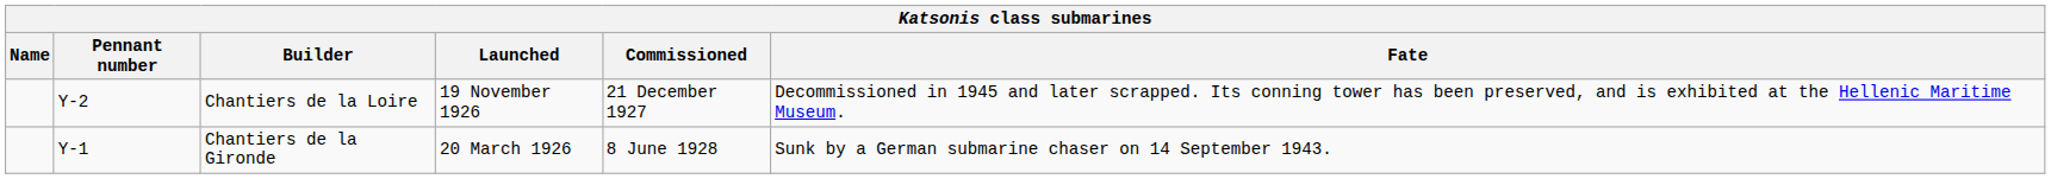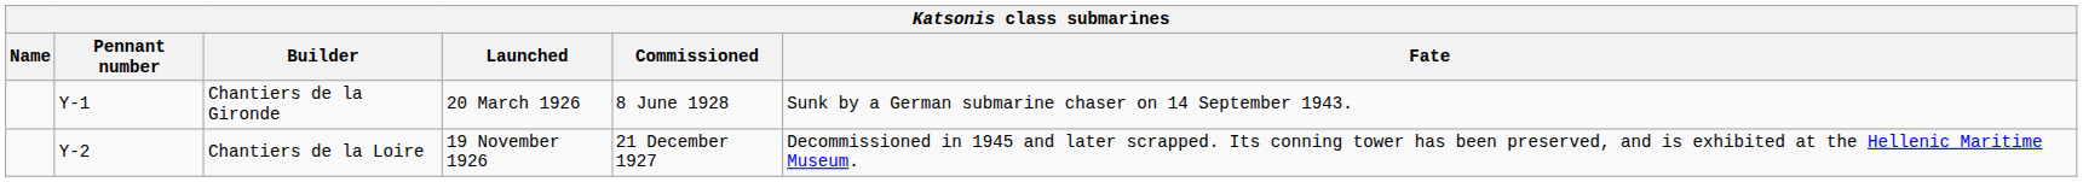 <table class="wikitable">
 <tr>
 <th colspan=6><em>Katsonis</em> class submarines</th>
 </tr>
 <tr>
 <th>Name</th>
 <th>Pennant number</th>
 <th>Builder</th>
 <th>Launched</th>
 <th>Commissioned</th>
 <th>Fate</th>
 </tr>
 <tr>
 <td></td>
+<td>Y-1</td>
+<td>Chantiers de la Gironde</td>
+<td>20 March 1926</td>
+<td>8 June 1928</td>
+<td>Sunk by a German submarine chaser on 14 September 1943.</td>
+</tr>
+<tr>
+<td></td>
 <td>Y-2</td>
 <td>Chantiers de la Loire</td>
 <td>19 November 1926</td>
 <td>21 December 1927</td>
 <td>Decommissioned in 1945 and later scrapped. Its conning tower has been preserved, and is exhibited at the <a href='#'>Hellenic Maritime Museum</a>.</td>
 </tr>
-<tr>
-<td></td>
-<td>Y-1</td>
-<td>Chantiers de la Gironde</td>
-<td>20 March 1926</td>
-<td>8 June 1928</td>
-<td>Sunk by a German submarine chaser on 14 September 1943.</td>
-</tr>
 </table>
